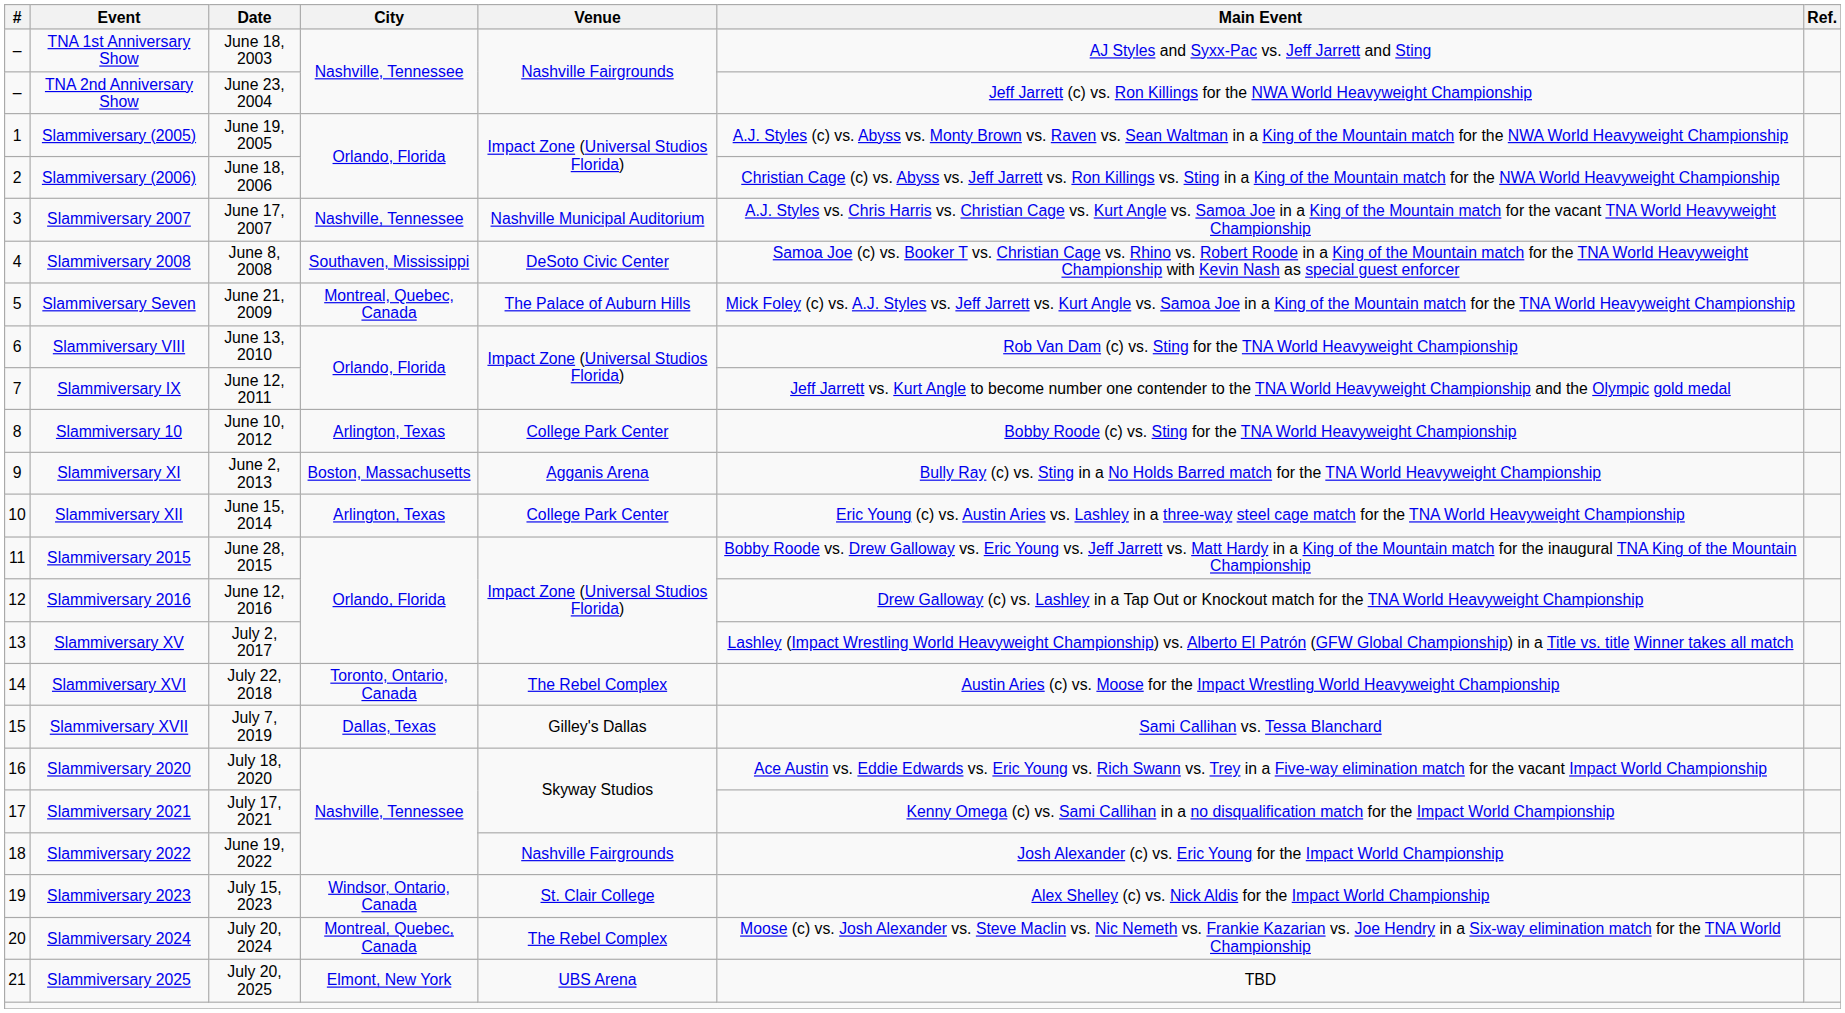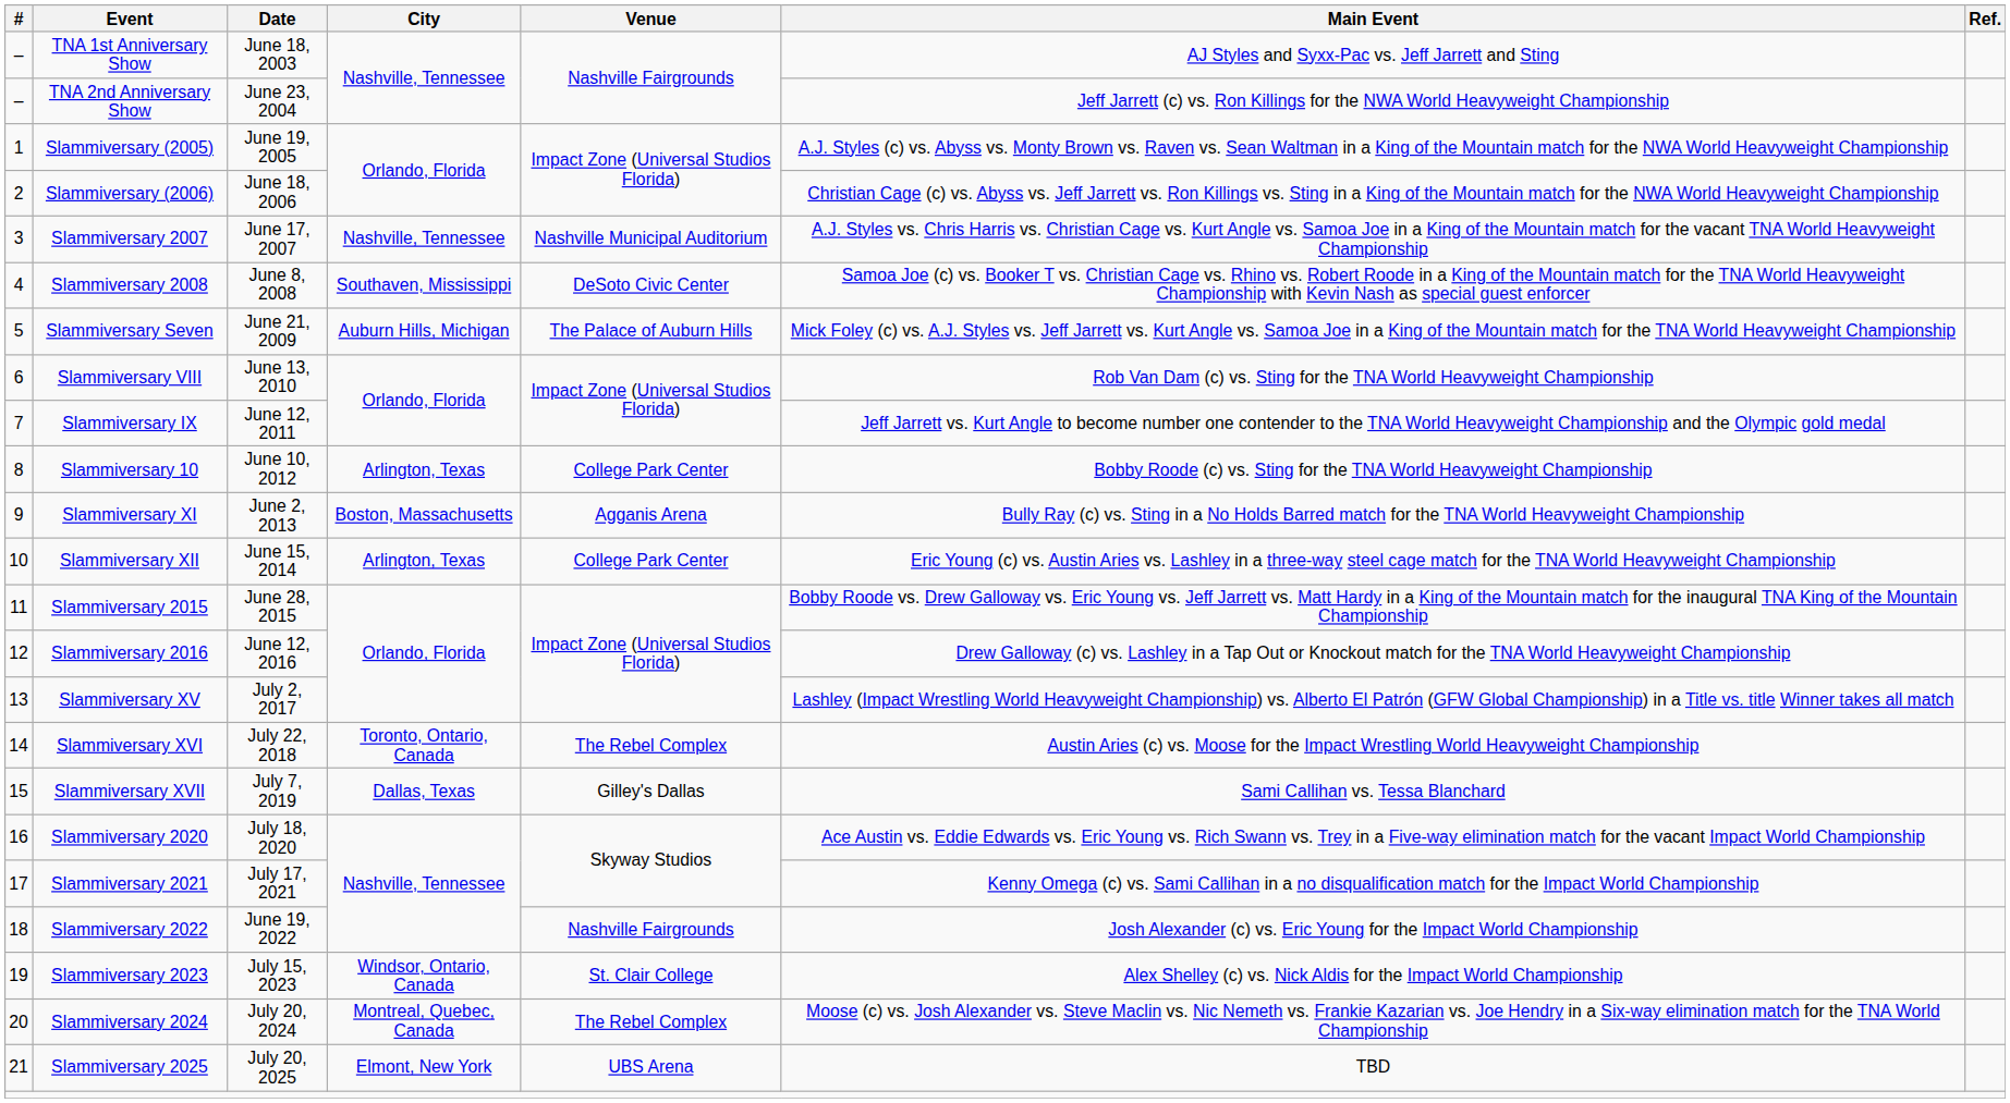 <table class="mw-datatable wikitable sortable succession-box" style="font-size:85%; text-align:center;" width="100%">
 <tr>
 <th>#</th>
 <th>Event</th>
 <th>Date</th>
 <th>City</th>
 <th>Venue</th>
 <th>Main Event</th>
 <th>Ref.</th>
 </tr>
 <tr>
 <td>–</td>
 <td><a href='#'>TNA 1st Anniversary Show</a></td>
 <td>June 18, 2003</td>
 <td rowspan="2"><a href='#'>Nashville, Tennessee</a></td>
 <td rowspan="2"><a href='#'>Nashville Fairgrounds</a></td>
 <td><a href='#'>AJ Styles</a> and <a href='#'>Syxx-Pac</a> vs. <a href='#'>Jeff Jarrett</a> and <a href='#'>Sting</a></td>
 <td></td>
 </tr>
 <tr>
 <td>–</td>
 <td><a href='#'>TNA 2nd Anniversary Show</a></td>
 <td>June 23, 2004</td>
 <td><a href='#'>Jeff Jarrett</a> (c) vs. <a href='#'>Ron Killings</a> for the <a href='#'>NWA World Heavyweight Championship</a></td>
 <td></td>
 </tr>
 <tr>
 <td>1</td>
 <td><a href='#'>Slammiversary (2005)</a></td>
 <td>June 19, 2005</td>
 <td rowspan="2"><a href='#'>Orlando, Florida</a></td>
 <td rowspan="2"><a href='#'>Impact Zone</a> (<a href='#'>Universal Studios Florida</a>)</td>
 <td><a href='#'>A.J. Styles</a> (c) vs. <a href='#'>Abyss</a> vs. <a href='#'>Monty Brown</a> vs. <a href='#'>Raven</a> vs. <a href='#'>Sean Waltman</a> in a <a href='#'>King of the Mountain match</a> for the <a href='#'>NWA World Heavyweight Championship</a></td>
 <td></td>
 </tr>
 <tr>
 <td>2</td>
 <td><a href='#'>Slammiversary (2006)</a></td>
 <td>June 18, 2006</td>
 <td><a href='#'>Christian Cage</a> (c) vs. <a href='#'>Abyss</a> vs. <a href='#'>Jeff Jarrett</a> vs. <a href='#'>Ron Killings</a> vs. <a href='#'>Sting</a> in a <a href='#'>King of the Mountain match</a> for the <a href='#'>NWA World Heavyweight Championship</a></td>
 <td></td>
 </tr>
 <tr>
 <td>3</td>
 <td><a href='#'>Slammiversary 2007</a></td>
 <td>June 17, 2007</td>
 <td><a href='#'>Nashville, Tennessee</a></td>
 <td><a href='#'>Nashville Municipal Auditorium</a></td>
 <td><a href='#'>A.J. Styles</a> vs. <a href='#'>Chris Harris</a> vs. <a href='#'>Christian Cage</a> vs. <a href='#'>Kurt Angle</a> vs. <a href='#'>Samoa Joe</a> in a <a href='#'>King of the Mountain match</a> for the vacant <a href='#'>TNA World Heavyweight Championship</a></td>
 <td></td>
 </tr>
 <tr>
 <td>4</td>
 <td><a href='#'>Slammiversary 2008</a></td>
 <td>June 8, 2008</td>
 <td><a href='#'>Southaven, Mississippi</a></td>
 <td><a href='#'>DeSoto Civic Center</a></td>
 <td><a href='#'>Samoa Joe</a> (c) vs. <a href='#'>Booker T</a> vs. <a href='#'>Christian Cage</a> vs. <a href='#'>Rhino</a> vs. <a href='#'>Robert Roode</a> in a <a href='#'>King of the Mountain match</a> for the <a href='#'>TNA World Heavyweight Championship</a> with <a href='#'>Kevin Nash</a> as <a href='#'>special guest enforcer</a></td>
 <td></td>
 </tr>
 <tr>
 <td>5</td>
 <td><a href='#'>Slammiversary Seven</a></td>
 <td>June 21, 2009</td>
-<td><a href='#'>Montreal, Quebec, Canada</a></td>
+<td><a href='#'>Auburn Hills, Michigan</a></td>
 <td><a href='#'>The Palace of Auburn Hills</a></td>
 <td><a href='#'>Mick Foley</a> (c) vs. <a href='#'>A.J. Styles</a> vs. <a href='#'>Jeff Jarrett</a> vs. <a href='#'>Kurt Angle</a> vs. <a href='#'>Samoa Joe</a> in a <a href='#'>King of the Mountain match</a> for the <a href='#'>TNA World Heavyweight Championship</a></td>
 <td></td>
 </tr>
 <tr>
 <td>6</td>
 <td><a href='#'>Slammiversary VIII</a></td>
 <td>June 13, 2010</td>
 <td rowspan="2"><a href='#'>Orlando, Florida</a></td>
 <td rowspan="2"><a href='#'>Impact Zone</a> (<a href='#'>Universal Studios Florida</a>)</td>
 <td><a href='#'>Rob Van Dam</a> (c) vs. <a href='#'>Sting</a> for the <a href='#'>TNA World Heavyweight Championship</a></td>
 <td></td>
 </tr>
 <tr>
 <td>7</td>
 <td><a href='#'>Slammiversary IX</a></td>
 <td>June 12, 2011</td>
 <td><a href='#'>Jeff Jarrett</a> vs. <a href='#'>Kurt Angle</a> to become number one contender to the <a href='#'>TNA World Heavyweight Championship</a> and the <a href='#'>Olympic</a> <a href='#'>gold medal</a></td>
 <td></td>
 </tr>
 <tr>
 <td>8</td>
 <td><a href='#'>Slammiversary 10</a></td>
 <td>June 10, 2012</td>
 <td><a href='#'>Arlington, Texas</a></td>
 <td><a href='#'>College Park Center</a></td>
 <td><a href='#'>Bobby Roode</a> (c) vs. <a href='#'>Sting</a> for the <a href='#'>TNA World Heavyweight Championship</a></td>
 <td></td>
 </tr>
 <tr>
 <td>9</td>
 <td><a href='#'>Slammiversary XI</a></td>
 <td>June 2, 2013</td>
 <td><a href='#'>Boston, Massachusetts</a></td>
 <td><a href='#'>Agganis Arena</a></td>
 <td><a href='#'>Bully Ray</a> (c) vs. <a href='#'>Sting</a> in a <a href='#'>No Holds Barred match</a> for the <a href='#'>TNA World Heavyweight Championship</a></td>
 <td></td>
 </tr>
 <tr>
 <td>10</td>
 <td><a href='#'>Slammiversary XII</a></td>
 <td>June 15, 2014</td>
 <td><a href='#'>Arlington, Texas</a></td>
 <td><a href='#'>College Park Center</a></td>
 <td><a href='#'>Eric Young</a> (c) vs. <a href='#'>Austin Aries</a> vs. <a href='#'>Lashley</a> in a <a href='#'>three-way</a> <a href='#'>steel cage match</a> for the <a href='#'>TNA World Heavyweight Championship</a></td>
 <td></td>
 </tr>
 <tr>
 <td>11</td>
 <td><a href='#'>Slammiversary 2015</a></td>
 <td>June 28, 2015</td>
 <td rowspan="3"><a href='#'>Orlando, Florida</a></td>
 <td rowspan="3"><a href='#'>Impact Zone</a> (<a href='#'>Universal Studios Florida</a>)</td>
 <td><a href='#'>Bobby Roode</a> vs. <a href='#'>Drew Galloway</a> vs. <a href='#'>Eric Young</a> vs. <a href='#'>Jeff Jarrett</a> vs. <a href='#'>Matt Hardy</a> in a <a href='#'>King of the Mountain match</a> for the inaugural <a href='#'>TNA King of the Mountain Championship</a></td>
 <td></td>
 </tr>
 <tr>
 <td>12</td>
 <td><a href='#'>Slammiversary 2016</a></td>
 <td>June 12, 2016</td>
 <td><a href='#'>Drew Galloway</a> (c) vs. <a href='#'>Lashley</a> in a Tap Out or Knockout match for the <a href='#'>TNA World Heavyweight Championship</a></td>
 <td></td>
 </tr>
 <tr>
 <td>13</td>
 <td><a href='#'>Slammiversary XV</a></td>
 <td>July 2, 2017</td>
 <td><a href='#'>Lashley</a> (<a href='#'>Impact Wrestling World Heavyweight Championship</a>) vs. <a href='#'>Alberto El Patrón</a> (<a href='#'>GFW Global Championship</a>) in a <a href='#'>Title vs. title</a> <a href='#'>Winner takes all match</a></td>
 <td></td>
 </tr>
 <tr>
 <td>14</td>
 <td><a href='#'>Slammiversary XVI</a></td>
 <td>July 22, 2018</td>
 <td><a href='#'>Toronto, Ontario, Canada</a></td>
 <td><a href='#'>The Rebel Complex</a></td>
 <td><a href='#'>Austin Aries</a> (c) vs. <a href='#'>Moose</a> for the <a href='#'>Impact Wrestling World Heavyweight Championship</a></td>
 <td></td>
 </tr>
 <tr>
 <td>15</td>
 <td><a href='#'>Slammiversary XVII</a></td>
 <td>July 7, 2019</td>
 <td><a href='#'>Dallas, Texas</a></td>
 <td>Gilley's Dallas</td>
 <td><a href='#'>Sami Callihan</a> vs. <a href='#'>Tessa Blanchard</a></td>
 <td></td>
 </tr>
 <tr>
 <td>16</td>
 <td><a href='#'>Slammiversary 2020</a></td>
 <td>July 18, 2020</td>
 <td rowspan="3"><a href='#'>Nashville, Tennessee</a></td>
 <td rowspan="2">Skyway Studios</td>
 <td><a href='#'>Ace Austin</a> vs. <a href='#'>Eddie Edwards</a> vs. <a href='#'>Eric Young</a> vs. <a href='#'>Rich Swann</a> vs. <a href='#'>Trey</a> in a <a href='#'>Five-way elimination match</a> for the vacant <a href='#'>Impact World Championship</a></td>
 <td></td>
 </tr>
 <tr>
 <td>17</td>
 <td><a href='#'>Slammiversary 2021</a></td>
 <td>July 17, 2021</td>
 <td><a href='#'>Kenny Omega</a> (c) vs. <a href='#'>Sami Callihan</a> in a <a href='#'>no disqualification match</a> for the <a href='#'>Impact World Championship</a></td>
 <td></td>
 </tr>
 <tr>
 <td>18</td>
 <td><a href='#'>Slammiversary 2022</a></td>
 <td>June 19, 2022</td>
 <td><a href='#'>Nashville Fairgrounds</a></td>
 <td><a href='#'>Josh Alexander</a> (c) vs. <a href='#'>Eric Young</a> for the <a href='#'>Impact World Championship</a></td>
 <td></td>
 </tr>
 <tr>
 <td>19</td>
 <td><a href='#'>Slammiversary 2023</a></td>
 <td>July 15, 2023</td>
 <td><a href='#'>Windsor, Ontario, Canada</a></td>
 <td><a href='#'>St. Clair College</a></td>
 <td><a href='#'>Alex Shelley</a> (c) vs. <a href='#'>Nick Aldis</a> for the <a href='#'>Impact World Championship</a></td>
 <td></td>
 </tr>
 <tr>
 <td>20</td>
 <td><a href='#'>Slammiversary 2024</a></td>
 <td>July 20, 2024</td>
 <td><a href='#'>Montreal, Quebec, Canada</a></td>
 <td><a href='#'>The Rebel Complex</a></td>
 <td><a href='#'>Moose</a> (c) vs. <a href='#'>Josh Alexander</a> vs. <a href='#'>Steve Maclin</a> vs. <a href='#'>Nic Nemeth</a> vs. <a href='#'>Frankie Kazarian</a> vs. <a href='#'>Joe Hendry</a> in a <a href='#'>Six-way elimination match</a> for the <a href='#'>TNA World Championship</a></td>
 <td></td>
 </tr>
 <tr>
 <td>21</td>
 <td><a href='#'>Slammiversary 2025</a></td>
 <td>July 20, 2025</td>
 <td><a href='#'>Elmont, New York</a></td>
 <td><a href='#'>UBS Arena</a></td>
 <td>TBD</td>
 <td></td>
 </tr>
 <tr>
 <td colspan="11"></td>
 </tr>
 <tr>
 </tr>
 </table>
